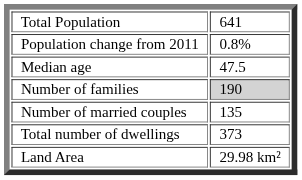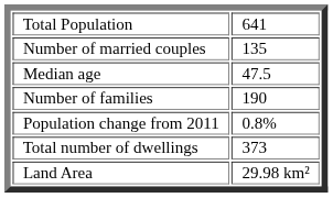 <table border="6">
 <tr>
 <td>  Total Population  </td>
 <td>  641  </td>
 </tr>
 <tr>
-<td>  Population change from 2011  </td>
-<td>   0.8%  </td>
+<td>  Number of married couples  </td>
+<td>  135  </td>
 </tr>
 <tr>
 <td>  Median age  </td>
 <td>  47.5  </td>
 </tr>
 <tr>
 <td>  Number of families  </td>
-<td style="background: lightgrey;">  190  </td>
+<td>  190  </td>
 </tr>
 <tr>
-<td>  Number of married couples  </td>
-<td>  135  </td>
+<td>  Population change from 2011  </td>
+<td>   0.8%  </td>
 </tr>
 <tr>
 <td>  Total number of dwellings  </td>
 <td>  373  </td>
 </tr>
 <tr>
 <td>  Land Area  </td>
 <td>  29.98 km²  </td>
 </tr>
 </table>
